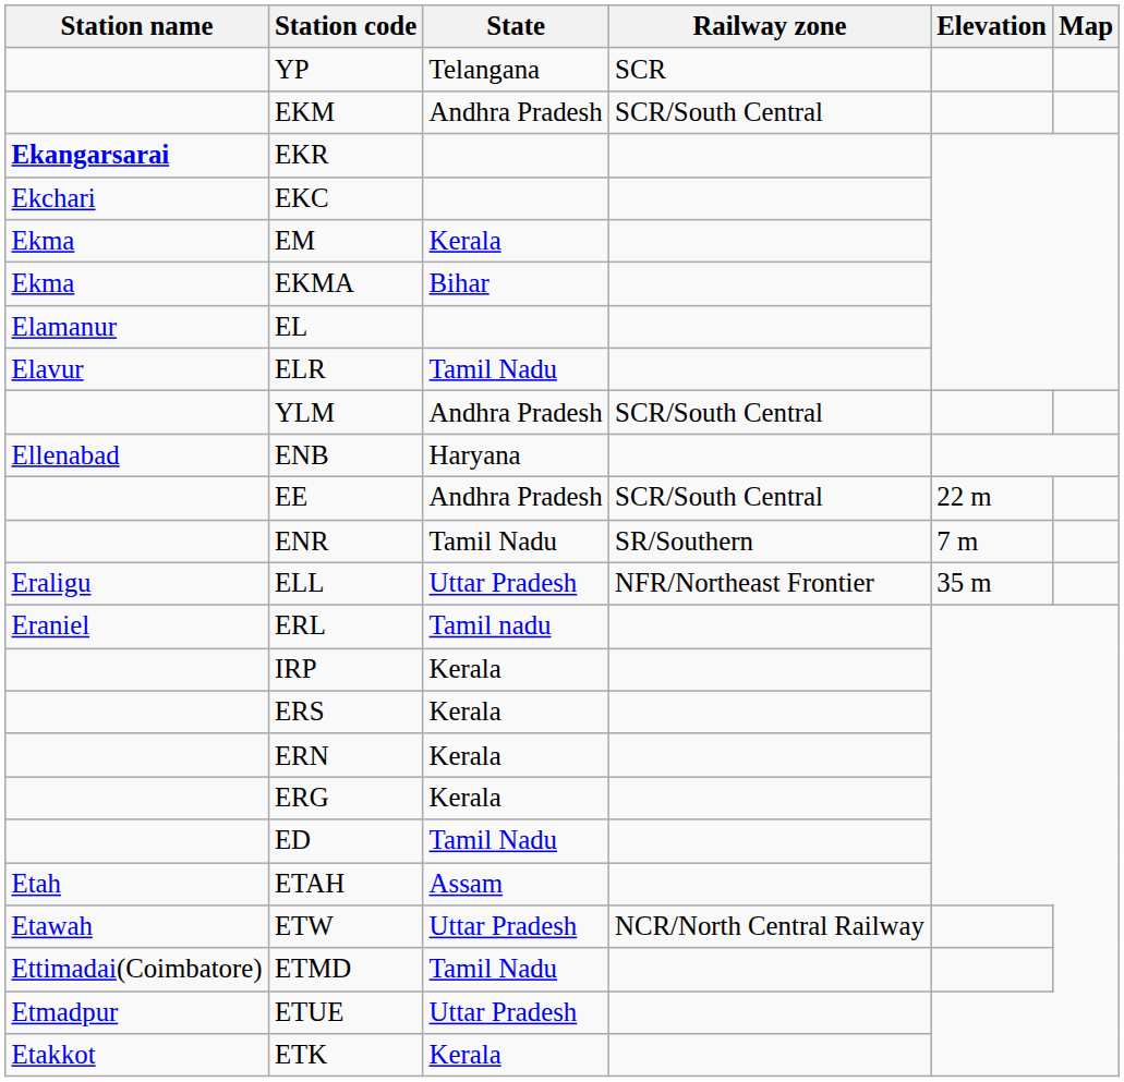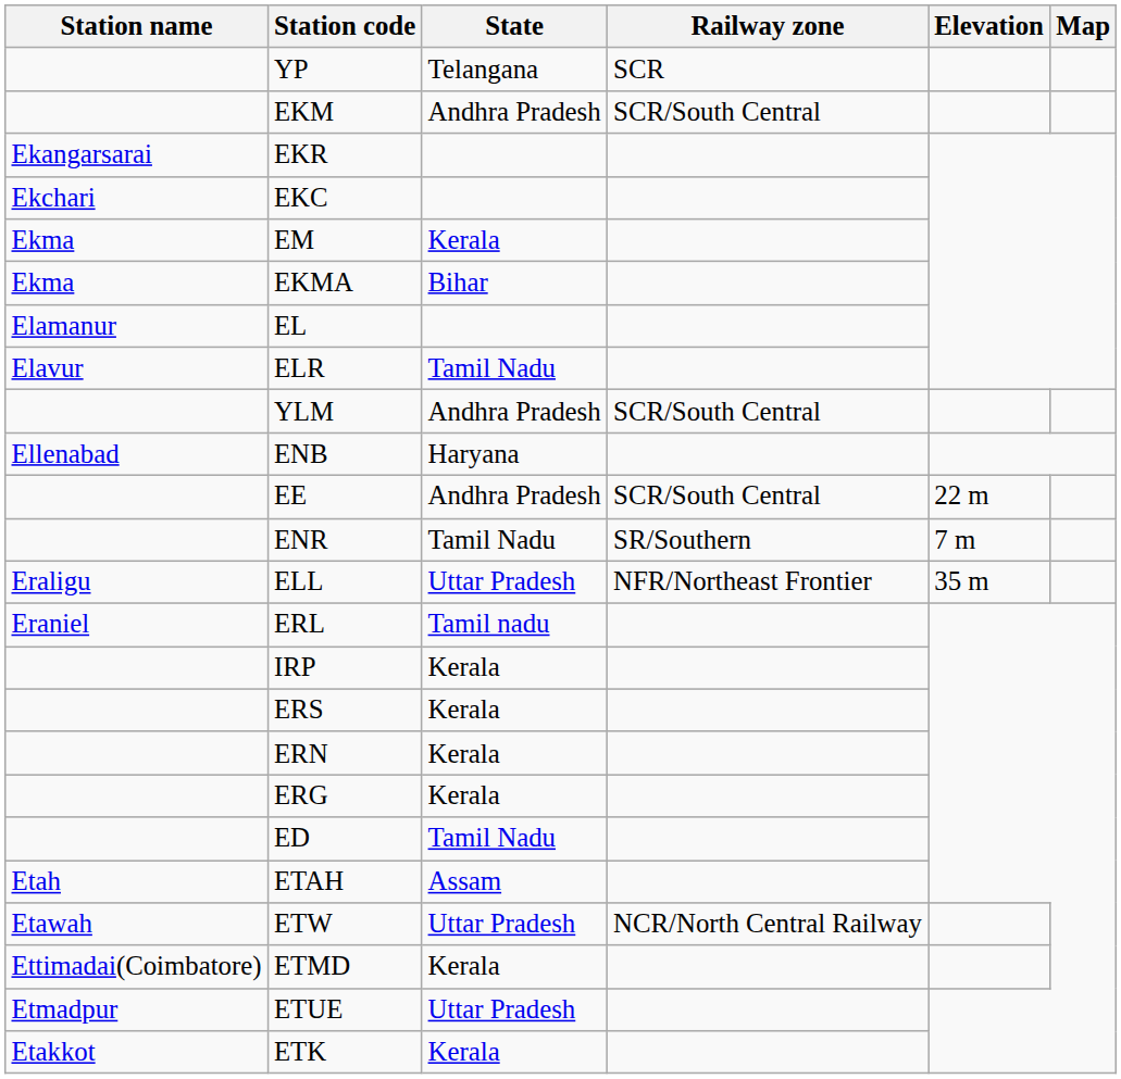 <table class="sortable wikitable">
 <tr>
 <th>Station name</th>
 <th>Station code</th>
 <th>State</th>
 <th>Railway zone</th>
 <th>Elevation</th>
 <th>Map</th>
 </tr>
 <tr>
 <td></td>
 <td>YP</td>
 <td>Telangana</td>
 <td>SCR</td>
 <td></td>
 <td></td>
 </tr>
 <tr>
 <td></td>
 <td>EKM</td>
 <td>Andhra Pradesh</td>
 <td>SCR/South Central</td>
 <td></td>
 <td></td>
 </tr>
 <tr>
-<td><strong><a href='#'>Ekangarsarai</a></strong></td>
+<td><a href='#'>Ekangarsarai</a></td>
 <td>EKR</td>
 <td></td>
 <td></td>
 </tr>
 <tr>
 <td><a href='#'>Ekchari</a></td>
 <td>EKC</td>
 <td></td>
 <td></td>
 </tr>
 <tr>
 <td><a href='#'>Ekma</a></td>
 <td>EM</td>
 <td><a href='#'>Kerala</a></td>
 <td></td>
 </tr>
 <tr>
 <td><a href='#'>Ekma</a></td>
 <td>EKMA</td>
 <td><a href='#'>Bihar</a></td>
 <td></td>
 </tr>
 <tr>
 <td><a href='#'>Elamanur</a></td>
 <td>EL</td>
 <td></td>
 <td></td>
 </tr>
 <tr>
 <td><a href='#'>Elavur</a></td>
 <td>ELR</td>
 <td><a href='#'>Tamil Nadu</a></td>
 <td></td>
 </tr>
 <tr>
 <td></td>
 <td>YLM</td>
 <td>Andhra Pradesh</td>
 <td>SCR/South Central</td>
 <td></td>
 <td></td>
 </tr>
 <tr>
 <td><a href='#'>Ellenabad</a></td>
 <td>ENB</td>
 <td>Haryana</td>
 <td></td>
 </tr>
 <tr>
 <td></td>
 <td>EE</td>
 <td>Andhra Pradesh</td>
 <td>SCR/South Central</td>
 <td>22 m</td>
 <td></td>
 </tr>
 <tr>
 <td></td>
 <td>ENR</td>
 <td>Tamil Nadu</td>
 <td>SR/Southern</td>
 <td>7 m</td>
 <td></td>
 </tr>
 <tr>
 <td><a href='#'>Eraligu</a></td>
 <td>ELL</td>
 <td><a href='#'>Uttar Pradesh</a></td>
 <td>NFR/Northeast Frontier</td>
 <td>35 m</td>
 <td></td>
 </tr>
 <tr>
 <td><a href='#'>Eraniel</a></td>
 <td>ERL</td>
 <td><a href='#'>Tamil nadu</a></td>
 <td></td>
 </tr>
 <tr>
 <td></td>
 <td>IRP</td>
 <td>Kerala</td>
 <td></td>
 </tr>
 <tr>
 <td></td>
 <td>ERS</td>
 <td>Kerala</td>
 <td></td>
 </tr>
 <tr>
 <td></td>
 <td>ERN</td>
 <td>Kerala</td>
 <td></td>
 </tr>
 <tr>
 <td></td>
 <td>ERG</td>
 <td>Kerala</td>
 <td></td>
 </tr>
 <tr>
 <td></td>
 <td>ED</td>
 <td><a href='#'>Tamil Nadu</a></td>
 <td></td>
 </tr>
 <tr>
 <td><a href='#'>Etah</a></td>
 <td>ETAH</td>
 <td><a href='#'>Assam</a></td>
 <td></td>
 </tr>
 <tr>
 <td><a href='#'>Etawah</a></td>
 <td>ETW</td>
 <td><a href='#'>Uttar Pradesh</a></td>
 <td>NCR/North Central Railway</td>
 <td></td>
 </tr>
 <tr>
 <td><a href='#'>Ettimadai</a>(Coimbatore)</td>
 <td>ETMD</td>
-<td><a href='#'>Tamil Nadu</a></td>
+<td>Kerala</td>
 <td></td>
 <td></td>
 </tr>
 <tr>
 <td><a href='#'>Etmadpur</a></td>
 <td>ETUE</td>
 <td><a href='#'>Uttar Pradesh</a></td>
 <td></td>
 </tr>
 <tr>
 <td><a href='#'>Etakkot</a></td>
 <td>ETK</td>
 <td><a href='#'>Kerala</a></td>
 <td></td>
 </tr>
 </table>
